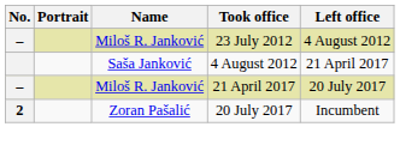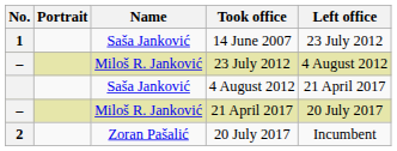 <table class="wikitable" style="clear:right; text-align:center">
 <tr>
 <th>No.</th>
 <th>Portrait</th>
 <th>Name<br></th>
 <th>Took office</th>
 <th>Left office</th>
+</tr>
+<tr>
+<th>1</th>
+<td></td>
+<td><a href='#'>Saša Janković</a><br></td>
+<td>14 June 2007</td>
+<td>23 July 2012</td>
 </tr>
 <tr bgcolor="#e6e6aa">
 <th>–</th>
 <td></td>
 <td><a href='#'>Miloš R. Janković</a><br></td>
 <td>23 July 2012</td>
 <td>4 August 2012</td>
 </tr>
 <tr>
 <th></th>
 <td></td>
 <td><a href='#'>Saša Janković</a><br></td>
 <td>4 August 2012</td>
 <td>21 April 2017</td>
 </tr>
 <tr bgcolor="#e6e6aa">
 <th>–</th>
 <td></td>
 <td><a href='#'>Miloš R. Janković</a><br></td>
 <td>21 April 2017</td>
 <td>20 July 2017</td>
 </tr>
 <tr>
 <th>2</th>
 <td></td>
 <td><a href='#'>Zoran Pašalić</a><br></td>
 <td>20 July 2017</td>
 <td>Incumbent</td>
 </tr>
 </table>
